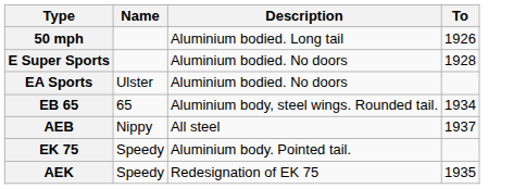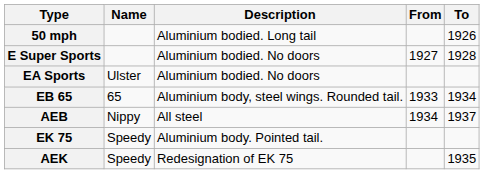 <table class="wikitable plainrowheaders">
 <tr>
 <th>Type</th>
 <th>Name</th>
 <th>Description</th>
+<th>From</th>
 <th>To</th>
 </tr>
 <tr>
 <th scope="row">50 mph</th>
 <td></td>
 <td>Aluminium bodied. Long tail</td>
+<td></td>
 <td>1926</td>
 </tr>
 <tr>
 <th scope="row">E Super Sports</th>
 <td></td>
 <td>Aluminium bodied. No doors</td>
+<td>1927</td>
 <td>1928</td>
 </tr>
 <tr>
 <th scope="row">EA Sports</th>
 <td>Ulster</td>
 <td>Aluminium bodied. No doors</td>
 <td></td>
+<td></td>
 </tr>
 <tr>
 <th scope="row">EB 65</th>
 <td>65</td>
 <td>Aluminium body, steel wings. Rounded tail.</td>
+<td>1933</td>
 <td>1934</td>
 </tr>
 <tr>
 <th scope="row">AEB</th>
 <td>Nippy</td>
 <td>All steel</td>
+<td>1934</td>
 <td>1937</td>
 </tr>
 <tr>
 <th scope="row">EK 75</th>
 <td>Speedy</td>
 <td>Aluminium body. Pointed tail.</td>
 <td></td>
+<td></td>
 </tr>
 <tr>
 <th scope="row">AEK</th>
 <td>Speedy</td>
 <td>Redesignation of EK 75</td>
+<td></td>
 <td>1935</td>
 </tr>
 </table>
